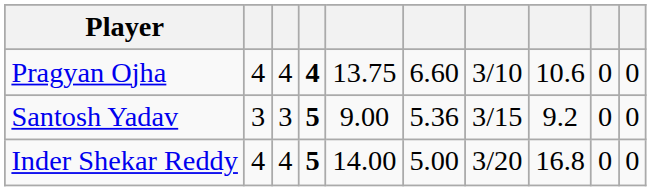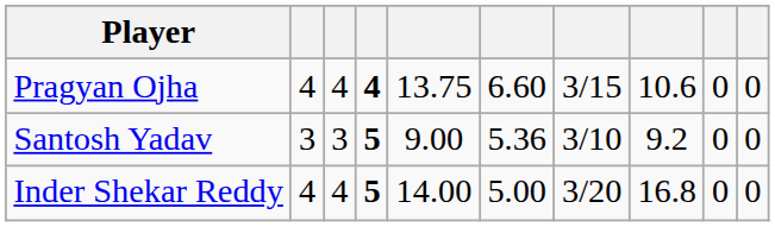 <table class="wikitable sortable" style="text-align: center;">
 <tr>
 <th class="unsortable">Player</th>
 <th></th>
 <th></th>
 <th></th>
 <th></th>
 <th></th>
 <th></th>
 <th></th>
 <th></th>
 <th></th>
 </tr>
 <tr>
 <td style="text-align:left"><a href='#'>Pragyan Ojha</a></td>
 <td style="text-align:left">4</td>
 <td>4</td>
 <td><strong>4</strong></td>
 <td>13.75</td>
 <td>6.60</td>
-<td>3/10</td>
+<td>3/15</td>
 <td>10.6</td>
 <td>0</td>
 <td>0</td>
 </tr>
 <tr>
 <td style="text-align:left"><a href='#'>Santosh Yadav</a></td>
 <td style="text-align:left">3</td>
 <td>3</td>
 <td><strong>5</strong></td>
 <td>9.00</td>
 <td>5.36</td>
-<td>3/15</td>
+<td>3/10</td>
 <td>9.2</td>
 <td>0</td>
 <td>0</td>
 </tr>
 <tr>
 <td style="text-align:left"><a href='#'>Inder Shekar Reddy</a></td>
 <td style="text-align:left">4</td>
 <td>4</td>
 <td><strong>5</strong></td>
 <td>14.00</td>
 <td>5.00</td>
 <td>3/20</td>
 <td>16.8</td>
 <td>0</td>
 <td>0</td>
 </tr>
 </table>
